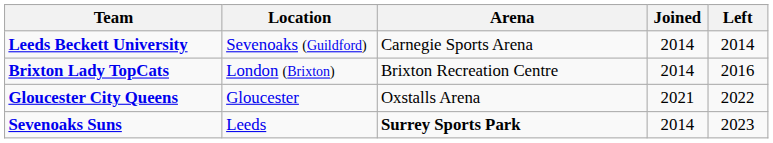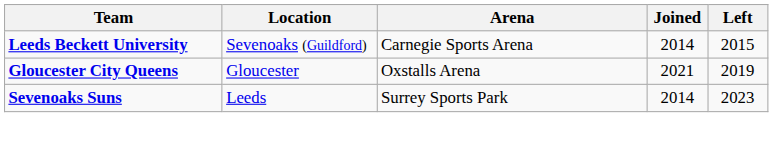 <table class="wikitable sortable">
 <tr>
 <th scope="col" style="width: 200px;">Team</th>
 <th scope="col" style="width: 140px;">Location</th>
 <th scope="col" style="width: 250px;">Arena</th>
 <th scope="col" style="width: 50px;">Joined</th>
 <th scope="col" style="width: 50px;">Left</th>
 </tr>
 <tr>
 <td> <strong><a href='#'>Leeds Beckett University</a></strong></td>
 <td><a href='#'>Sevenoaks</a> <small>(<a href='#'>Guildford</a>)</small></td>
 <td>Carnegie Sports Arena</td>
 <td align=center>2014</td>
-<td align=center>2014</td>
-</tr>
-<tr>
-<td> <strong><a href='#'>Brixton Lady TopCats</a></strong></td>
-<td><a href='#'>London</a> <small>(<a href='#'>Brixton</a>)</small></td>
-<td>Brixton Recreation Centre</td>
-<td align=center>2014</td>
-<td align=center>2016</td>
+<td align=center>2015</td>
 </tr>
 <tr>
 <td> <strong><a href='#'>Gloucester City Queens</a></strong></td>
 <td><a href='#'>Gloucester</a></td>
 <td>Oxstalls Arena</td>
 <td align=Center>2021</td>
-<td align=Center>2022</td>
+<td align=Center>2019</td>
 </tr>
 <tr>
 <td> <strong><a href='#'>Sevenoaks Suns</a></strong></td>
 <td><a href='#'>Leeds</a></td>
-<td><strong>Surrey Sports Park</strong></td>
+<td>Surrey Sports Park</td>
 <td align=center>2014</td>
 <td align=center>2023</td>
 </tr>
 </table>
